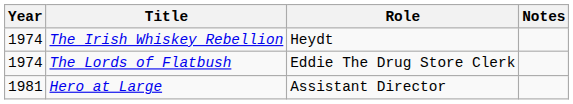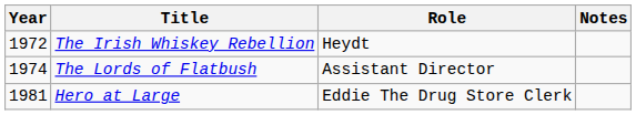 <table class="wikitable">
 <tr>
 <th>Year</th>
 <th>Title</th>
 <th>Role</th>
 <th>Notes</th>
 </tr>
 <tr>
-<td>1974</td>
+<td>1972</td>
 <td><em><a href='#'>The Irish Whiskey Rebellion</a></em></td>
 <td>Heydt</td>
 <td></td>
 </tr>
 <tr>
 <td>1974</td>
 <td><em><a href='#'>The Lords of Flatbush</a></em></td>
-<td>Eddie The Drug Store Clerk</td>
+<td>Assistant Director</td>
 <td></td>
 </tr>
 <tr>
 <td>1981</td>
 <td><em><a href='#'>Hero at Large</a></em></td>
-<td>Assistant Director</td>
+<td>Eddie The Drug Store Clerk</td>
 <td></td>
 </tr>
 </table>
